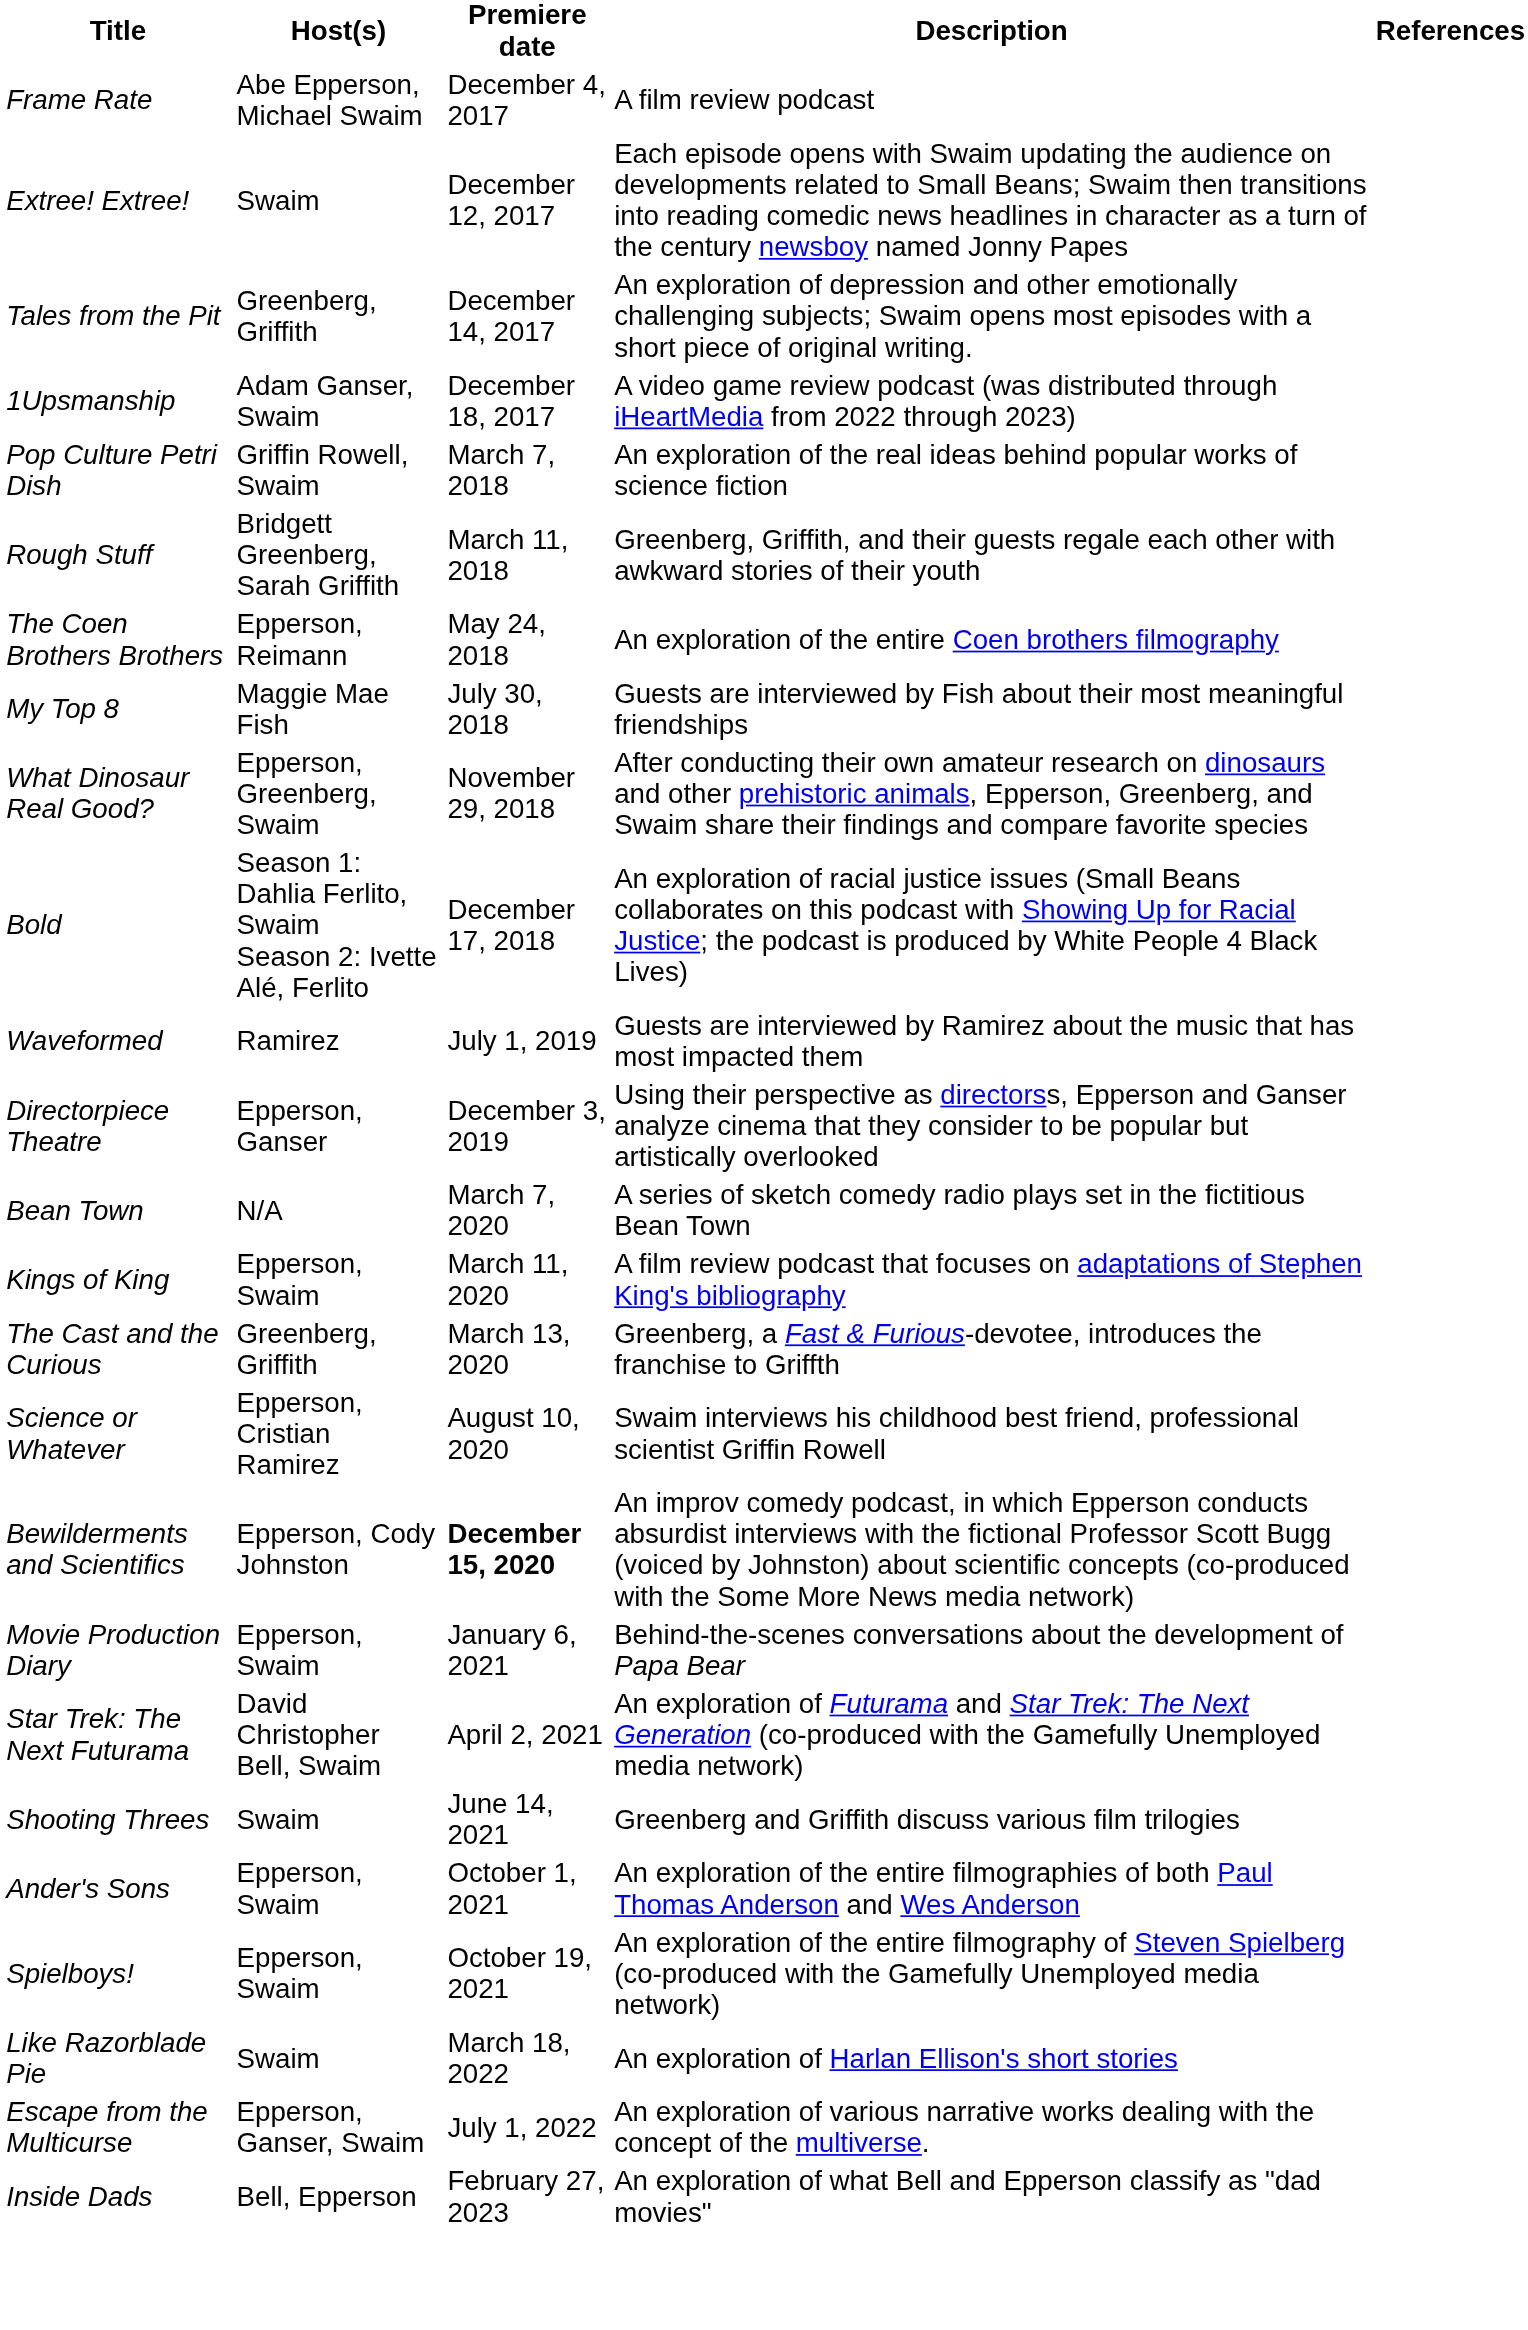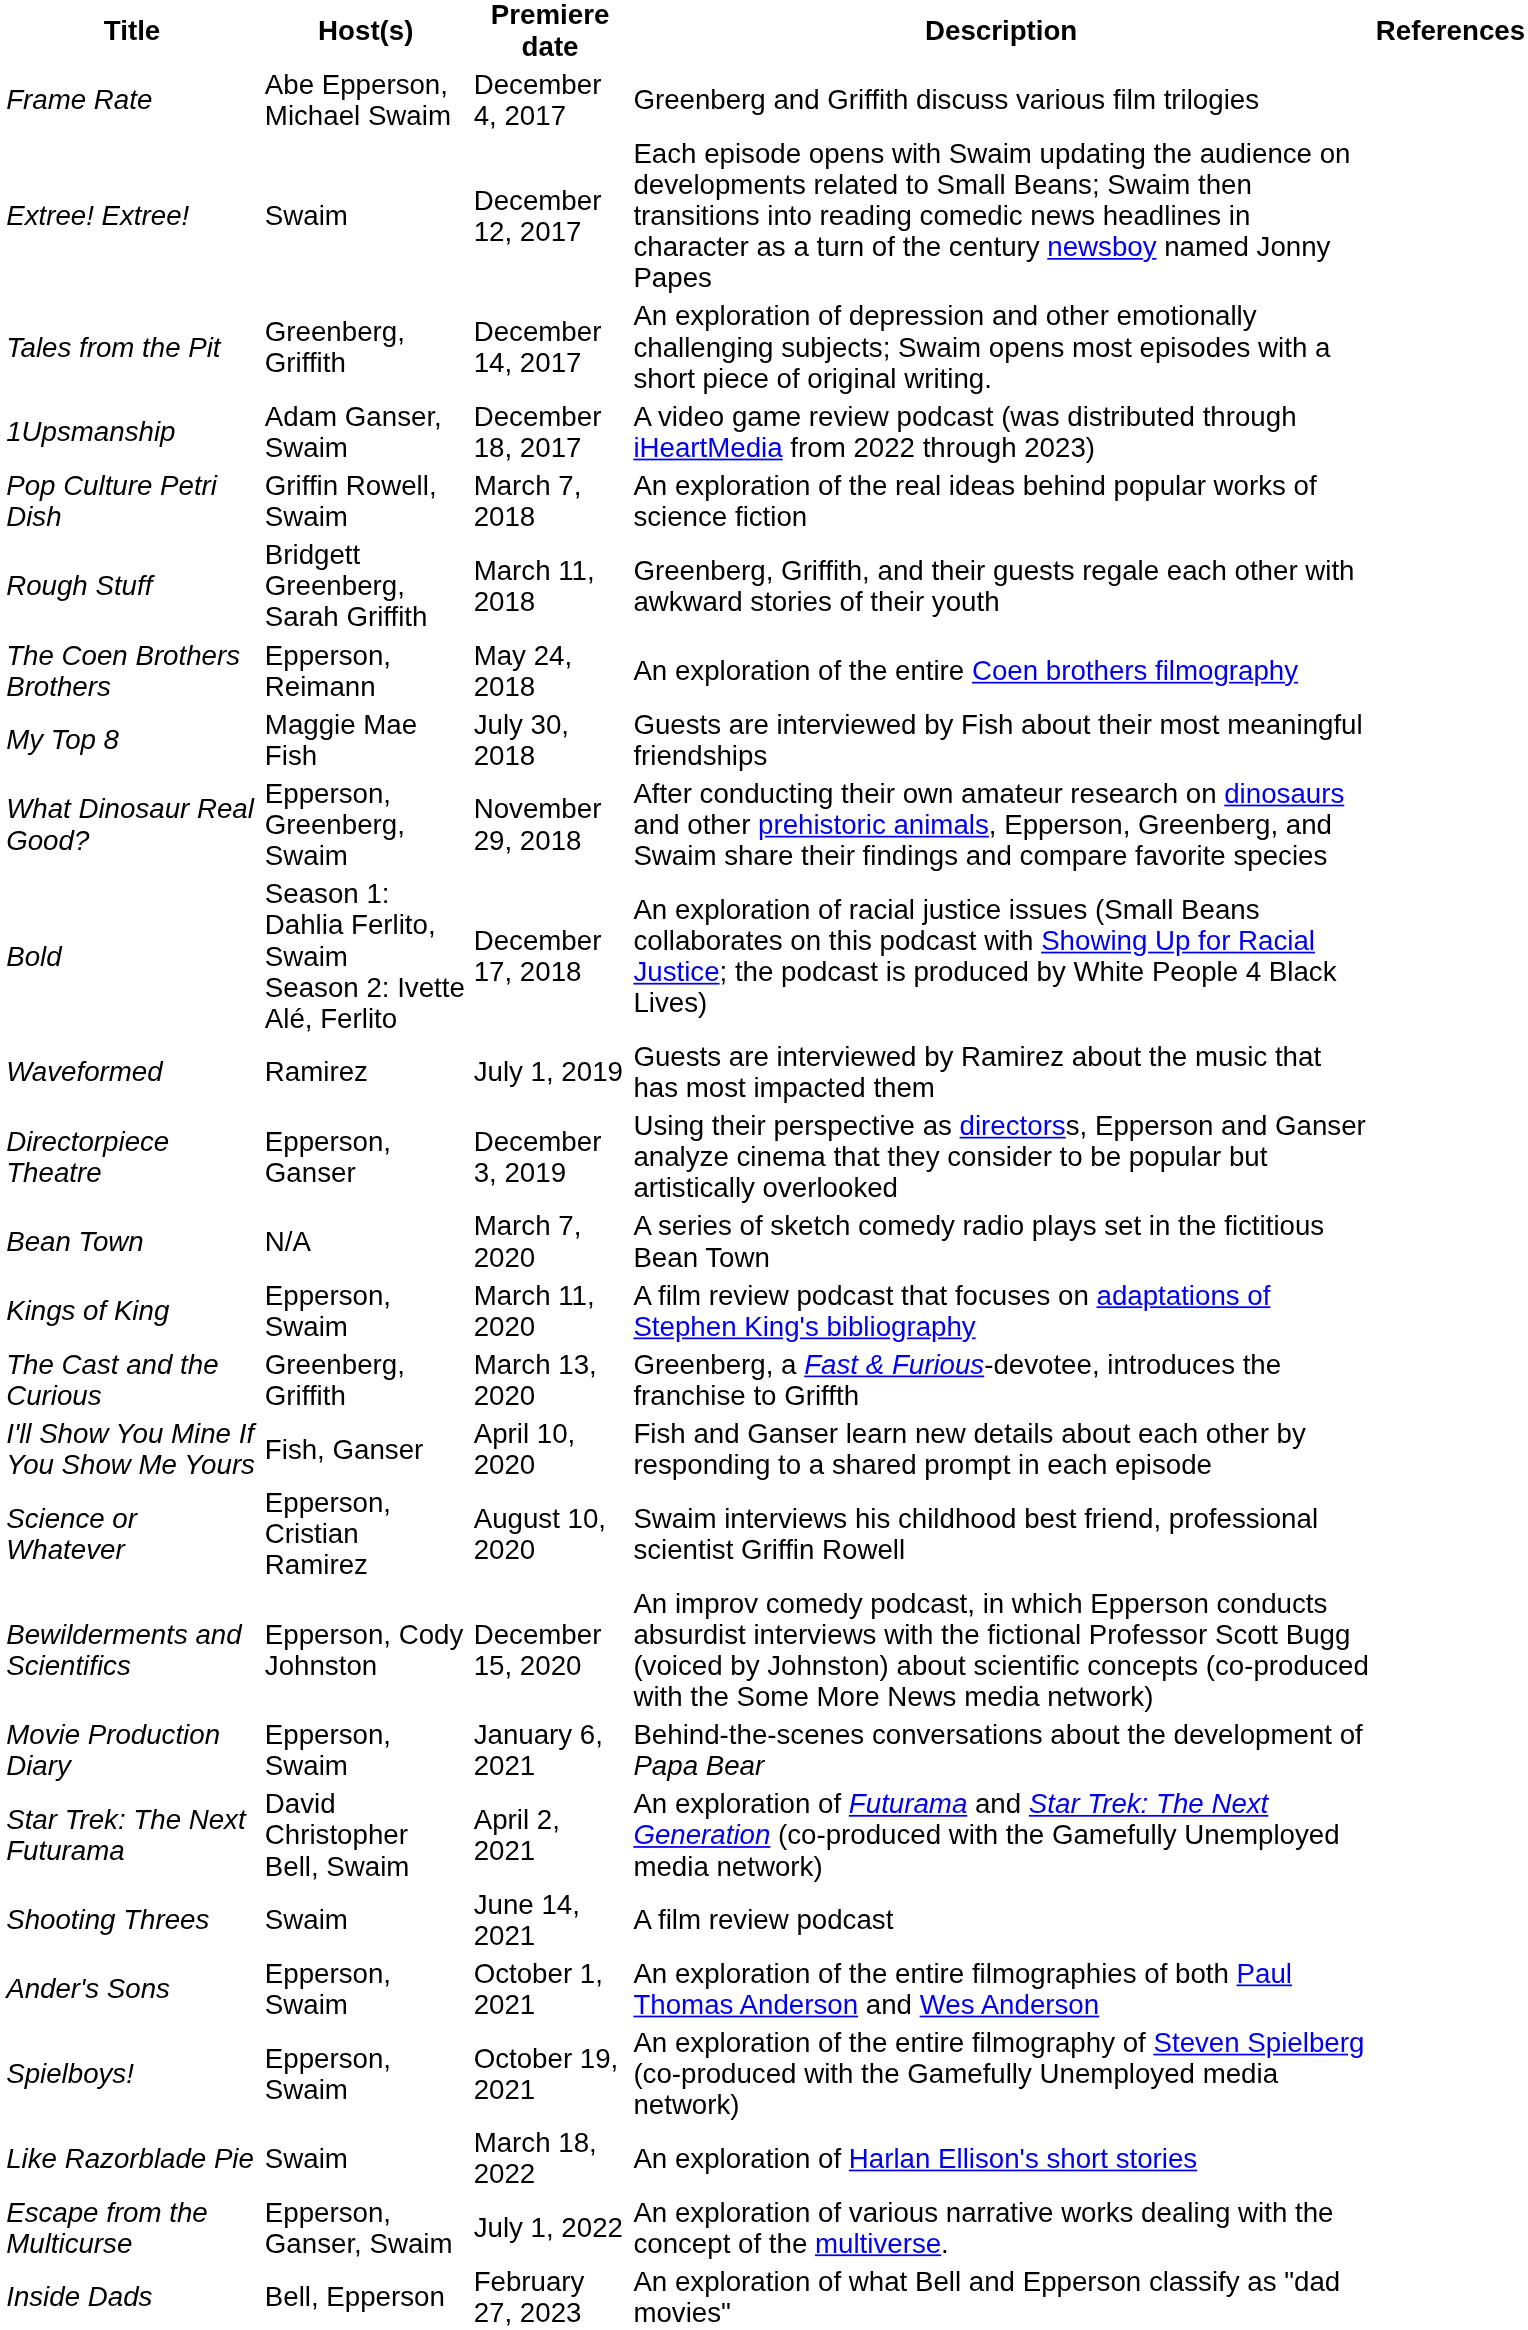 <table>
 <tr>
 <th>Title</th>
 <th>Host(s)</th>
 <th>Premiere date</th>
 <th>Description</th>
 <th>References</th>
 </tr>
 <tr>
 <td><em>Frame Rate</em></td>
 <td>Abe Epperson, Michael Swaim</td>
 <td>December 4, 2017</td>
-<td>A film review podcast</td>
+<td>Greenberg and Griffith discuss various film trilogies</td>
 <td></td>
 </tr>
 <tr>
 <td><em>Extree! Extree!</em></td>
 <td>Swaim</td>
 <td>December 12, 2017</td>
 <td>Each episode opens with Swaim updating the audience on developments related to Small Beans; Swaim then transitions into reading comedic news headlines in character as a turn of the century <a href='#'>newsboy</a> named Jonny Papes</td>
 <td></td>
 </tr>
 <tr>
 <td><em>Tales from the Pit</em></td>
 <td>Greenberg, Griffith</td>
 <td>December 14, 2017</td>
 <td>An exploration of depression and other emotionally challenging subjects; Swaim opens most episodes with a short piece of original writing.</td>
 <td></td>
 </tr>
 <tr>
 <td><em>1Upsmanship</em></td>
 <td>Adam Ganser, Swaim</td>
 <td>December 18, 2017</td>
 <td>A video game review podcast (was distributed through <a href='#'>iHeartMedia</a> from 2022 through 2023)</td>
 <td></td>
 </tr>
 <tr>
 <td><em>Pop Culture Petri Dish</em></td>
 <td>Griffin Rowell, Swaim</td>
 <td>March 7, 2018</td>
 <td>An exploration of the real ideas behind popular works of science fiction</td>
 <td></td>
 </tr>
 <tr>
 <td><em>Rough Stuff</em></td>
 <td>Bridgett Greenberg, Sarah Griffith</td>
 <td>March 11, 2018</td>
 <td>Greenberg, Griffith, and their guests regale each other with awkward stories of their youth</td>
 <td></td>
 </tr>
 <tr>
 <td><em>The Coen Brothers Brothers</em></td>
 <td>Epperson, Reimann</td>
 <td>May 24, 2018</td>
 <td>An exploration of the entire <a href='#'>Coen brothers filmography</a></td>
 <td></td>
 </tr>
 <tr>
 <td><em>My Top 8</em></td>
 <td>Maggie Mae Fish</td>
 <td>July 30, 2018</td>
 <td>Guests are interviewed by Fish about their most meaningful friendships</td>
 <td></td>
 </tr>
 <tr>
 <td><em>What Dinosaur Real Good?</em></td>
 <td>Epperson, Greenberg, Swaim</td>
 <td>November 29, 2018</td>
 <td>After conducting their own amateur research on <a href='#'>dinosaurs</a> and other <a href='#'>prehistoric animals</a>, Epperson, Greenberg, and Swaim share their findings and compare favorite species</td>
 <td></td>
 </tr>
 <tr>
 <td><em>Bold</em></td>
 <td>Season 1: Dahlia Ferlito, Swaim<br>Season 2: Ivette Alé, Ferlito</td>
 <td>December 17, 2018</td>
 <td>An exploration of racial justice issues (Small Beans collaborates on this podcast with <a href='#'>Showing Up for Racial Justice</a>; the podcast is produced by White People 4 Black Lives)</td>
 <td></td>
 </tr>
 <tr>
 <td><em>Waveformed</em></td>
 <td>Ramirez</td>
 <td>July 1, 2019</td>
 <td>Guests are interviewed by Ramirez about the music that has most impacted them</td>
 <td></td>
 </tr>
 <tr>
 <td><em>Directorpiece Theatre</em></td>
 <td>Epperson, Ganser</td>
 <td>December 3, 2019</td>
 <td>Using their perspective as <a href='#'>directors</a>s, Epperson and Ganser analyze cinema that they consider to be popular but artistically overlooked</td>
 <td></td>
 </tr>
 <tr>
 <td><em>Bean Town</em></td>
 <td>N/A</td>
 <td>March 7, 2020</td>
 <td>A series of sketch comedy radio plays set in the fictitious Bean Town</td>
 <td></td>
 </tr>
 <tr>
 <td><em>Kings of King</em></td>
 <td>Epperson, Swaim</td>
 <td>March 11, 2020</td>
 <td>A film review podcast that focuses on <a href='#'>adaptations of Stephen King's bibliography</a></td>
 <td></td>
 </tr>
 <tr>
 <td><em>The Cast and the Curious</em></td>
 <td>Greenberg, Griffith</td>
 <td>March 13, 2020</td>
 <td>Greenberg, a <em><a href='#'>Fast & Furious</a></em>-devotee, introduces the franchise to Griffth</td>
 <td></td>
 </tr>
 <tr>
+<td><em>I'll Show You Mine If You Show Me Yours</em></td>
+<td>Fish, Ganser</td>
+<td>April 10, 2020</td>
+<td>Fish and Ganser learn new details about each other by responding to a shared prompt in each episode</td>
+<td></td>
+</tr>
+<tr>
 <td><em>Science or Whatever</em></td>
 <td>Epperson, Cristian Ramirez</td>
 <td>August 10, 2020</td>
 <td>Swaim interviews his childhood best friend, professional scientist Griffin Rowell</td>
 <td></td>
 </tr>
 <tr>
 <td><em>Bewilderments and Scientifics</em></td>
 <td>Epperson, Cody Johnston</td>
-<td><strong>December 15, 2020</strong></td>
+<td>December 15, 2020</td>
 <td>An improv comedy podcast, in which Epperson conducts absurdist interviews with the fictional Professor Scott Bugg (voiced by Johnston) about scientific concepts (co-produced with the Some More News media network)</td>
 <td></td>
 </tr>
 <tr>
 <td><em>Movie Production Diary</em></td>
 <td>Epperson, Swaim</td>
 <td>January 6, 2021</td>
 <td>Behind-the-scenes conversations about the development of <em>Papa Bear</em></td>
 <td></td>
 </tr>
 <tr>
 <td><em>Star Trek: The Next Futurama</em></td>
 <td>David Christopher Bell, Swaim</td>
 <td>April 2, 2021</td>
 <td>An exploration of <em><a href='#'>Futurama</a></em> and <em><a href='#'>Star Trek: The Next Generation</a></em> (co-produced with the Gamefully Unemployed media network)</td>
 <td></td>
 </tr>
 <tr>
 <td><em>Shooting Threes</em></td>
 <td>Swaim</td>
 <td>June 14, 2021</td>
-<td>Greenberg and Griffith discuss various film trilogies</td>
+<td>A film review podcast</td>
 <td></td>
 </tr>
 <tr>
 <td><em>Ander's Sons</em></td>
 <td>Epperson, Swaim</td>
 <td>October 1, 2021</td>
 <td>An exploration of the entire filmographies of both <a href='#'>Paul Thomas Anderson</a> and <a href='#'>Wes Anderson</a></td>
 <td></td>
 </tr>
 <tr>
 <td><em>Spielboys!</em></td>
 <td>Epperson, Swaim</td>
 <td>October 19, 2021</td>
 <td>An exploration of the entire filmography of <a href='#'>Steven Spielberg</a> (co-produced with the Gamefully Unemployed media network)</td>
 <td></td>
 </tr>
 <tr>
 <td><em>Like Razorblade Pie</em></td>
 <td>Swaim</td>
 <td>March 18, 2022</td>
 <td>An exploration of <a href='#'>Harlan Ellison's short stories</a></td>
 <td></td>
 </tr>
 <tr>
 <td><em>Escape from the Multicurse</em></td>
 <td>Epperson, Ganser, Swaim</td>
 <td>July 1, 2022</td>
 <td>An exploration of various narrative works dealing with the concept of the <a href='#'>multiverse</a>.</td>
 <td></td>
 </tr>
 <tr>
 <td><em>Inside Dads</em></td>
 <td>Bell, Epperson</td>
 <td>February 27, 2023</td>
 <td>An exploration of what Bell and Epperson classify as "dad movies"</td>
 <td></td>
 </tr>
 </table>
